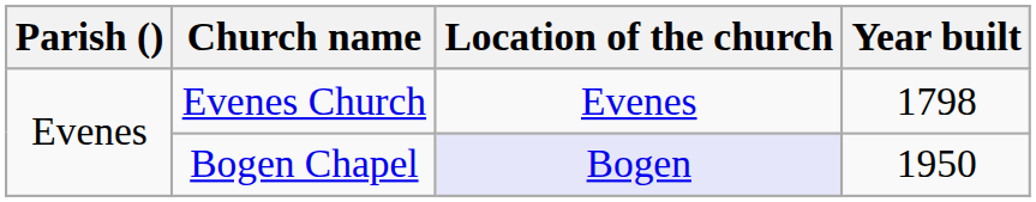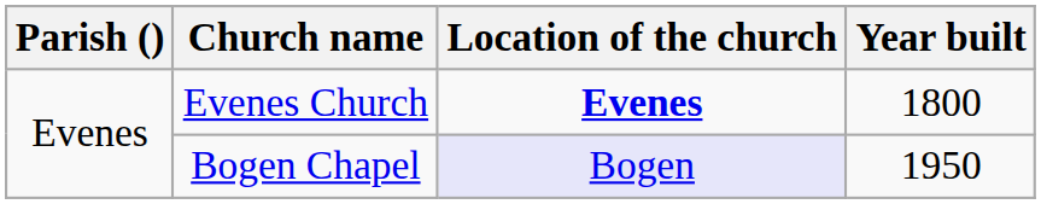 <table class="wikitable" style="text-align:center">
 <tr>
 <th>Parish ()</th>
 <th>Church name</th>
 <th>Location of the church</th>
 <th>Year built</th>
 </tr>
 <tr>
 <td rowspan="2">Evenes</td>
 <td><a href='#'>Evenes Church</a></td>
-<td><a href='#'>Evenes</a></td>
-<td>1798</td>
+<td><strong><a href='#'>Evenes</a></strong></td>
+<td>1800</td>
 </tr>
 <tr>
 <td><a href='#'>Bogen Chapel</a></td>
 <td style="background: lavender;"><a href='#'>Bogen</a></td>
 <td>1950</td>
 </tr>
 </table>
